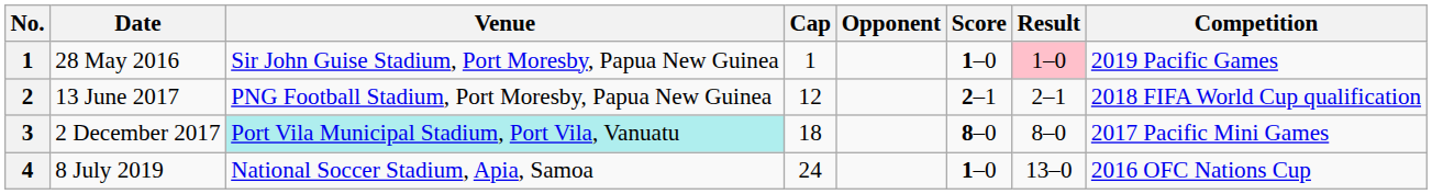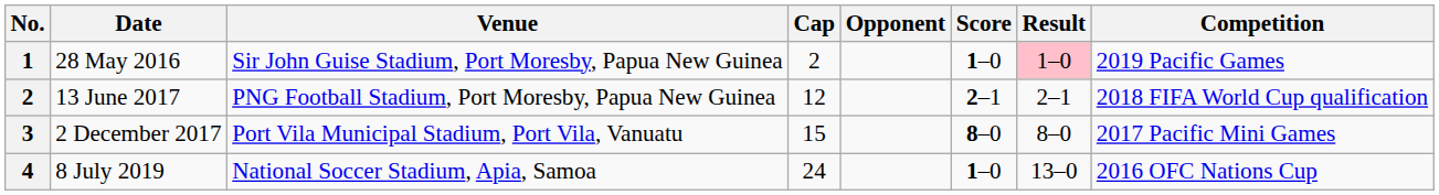 <table class="wikitable sortable plainrowheaders">
 <tr>
 <th scope=col>No.</th>
 <th scope=col data-sort-type=date>Date</th>
 <th scope=col>Venue</th>
 <th scope=col>Cap</th>
 <th scope=col>Opponent</th>
 <th scope=col>Score</th>
 <th scope=col>Result</th>
 <th scope=col>Competition</th>
 </tr>
 <tr>
 <th scope=row>1</th>
 <td>28 May 2016</td>
 <td><a href='#'>Sir John Guise Stadium</a>, <a href='#'>Port Moresby</a>, Papua New Guinea</td>
-<td align=center>1</td>
+<td align=center>2</td>
 <td></td>
 <td align=center><strong>1</strong>–0</td>
 <td align=center style="background: pink;">1–0</td>
 <td><a href='#'>2019 Pacific Games</a></td>
 </tr>
 <tr>
 <th scope=row>2</th>
 <td>13 June 2017</td>
 <td><a href='#'>PNG Football Stadium</a>, Port Moresby, Papua New Guinea</td>
 <td align=center>12</td>
 <td></td>
 <td align=center><strong>2</strong>–1</td>
 <td align=center>2–1</td>
 <td><a href='#'>2018 FIFA World Cup qualification</a></td>
 </tr>
 <tr>
 <th scope=row>3</th>
 <td>2 December 2017</td>
-<td style="background: paleturquoise;"><a href='#'>Port Vila Municipal Stadium</a>, <a href='#'>Port Vila</a>, Vanuatu</td>
-<td align=center>18</td>
+<td><a href='#'>Port Vila Municipal Stadium</a>, <a href='#'>Port Vila</a>, Vanuatu</td>
+<td align=center>15</td>
 <td></td>
 <td align=center><strong>8</strong>–0</td>
 <td align=center>8–0</td>
 <td><a href='#'>2017 Pacific Mini Games</a></td>
 </tr>
 <tr>
 <th scope=row>4</th>
 <td>8 July 2019</td>
 <td><a href='#'>National Soccer Stadium</a>, <a href='#'>Apia</a>, Samoa</td>
 <td align=center>24</td>
 <td></td>
 <td align=center><strong>1</strong>–0</td>
 <td align=center>13–0</td>
 <td><a href='#'>2016 OFC Nations Cup</a></td>
 </tr>
 </table>
